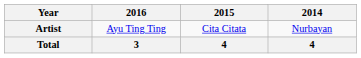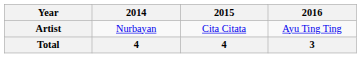 <table class="wikitable">
 <tr>
 <th style="width:130px;">Year</th>
+<th style="width:130px;">2014</th>
+<th style="width:130px;">2015</th>
 <th style="width:130px;">2016</th>
-<th style="width:130px;">2015</th>
-<th style="width:130px;">2014</th>
 </tr>
 <tr align=center>
 <th>Artist</th>
+<td><a href='#'>Nurbayan</a></td>
+<td><a href='#'>Cita Citata</a></td>
 <td><a href='#'>Ayu Ting Ting</a></td>
-<td><a href='#'>Cita Citata</a></td>
-<td><a href='#'>Nurbayan</a></td>
 </tr>
 <tr align=center>
 <th>Total</th>
-<th>3</th>
 <th>4</th>
 <th>4</th>
+<th>3</th>
 </tr>
 </table>
